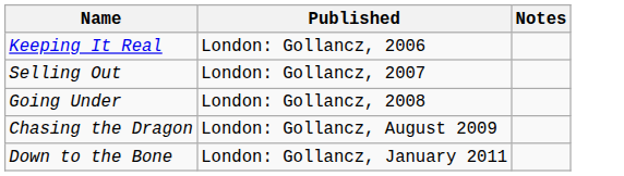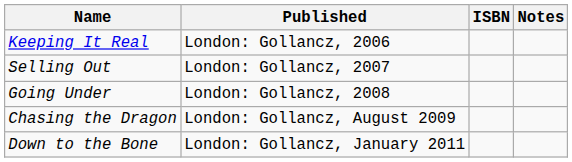 <table class="wikitable sortable" id="noveltable" border="1">
 <tr>
 <th>Name</th>
 <th>Published</th>
+<th>ISBN</th>
 <th>Notes</th>
 </tr>
 <tr>
 <td><em><a href='#'>Keeping It Real</a></em></td>
 <td>London: Gollancz, 2006</td>
 <td></td>
+<td></td>
 </tr>
 <tr>
 <td><em>Selling Out</em></td>
 <td>London: Gollancz, 2007</td>
+<td></td>
 <td></td>
 </tr>
 <tr>
 <td><em>Going Under</em></td>
 <td>London: Gollancz, 2008</td>
 <td></td>
+<td></td>
 </tr>
 <tr>
 <td><em>Chasing the Dragon</em></td>
 <td>London: Gollancz, August 2009</td>
+<td></td>
 <td></td>
 </tr>
 <tr>
 <td><em>Down to the Bone</em></td>
 <td>London: Gollancz, January 2011</td>
 <td></td>
+<td></td>
 </tr>
 </table>
